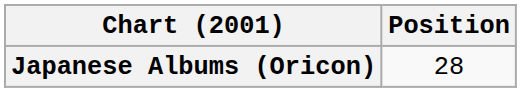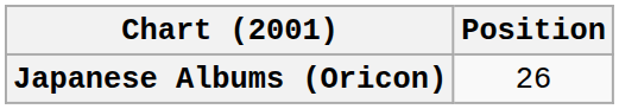 <table class="wikitable plainrowheaders" style="text-align:center">
 <tr>
 <th scope="col">Chart (2001)</th>
 <th scope="col">Position</th>
 </tr>
 <tr>
 <th scope="row">Japanese Albums (Oricon)</th>
-<td>28</td>
+<td>26</td>
 </tr>
 </table>
